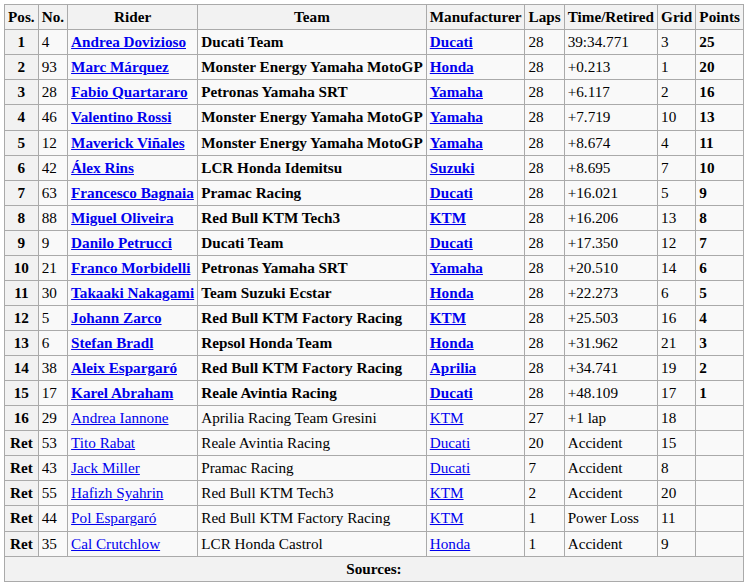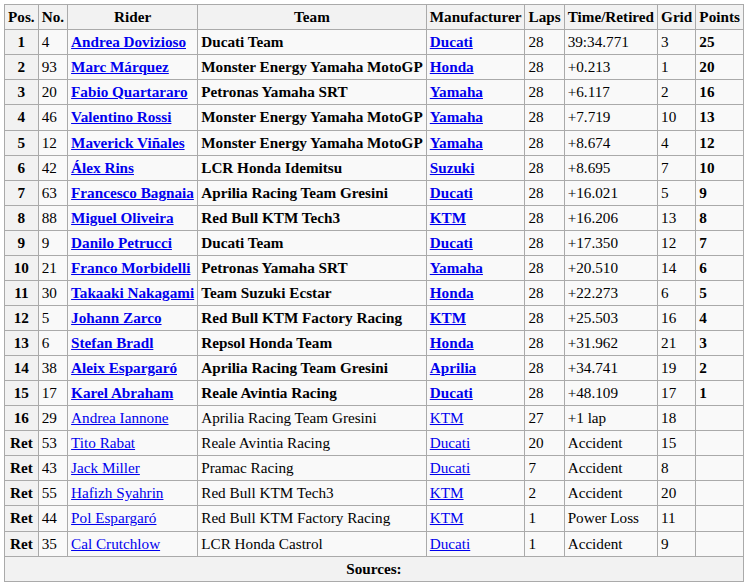 <table class="wikitable" style="font-size: 95%;">
 <tr>
 <th>Pos.</th>
 <th>No.</th>
 <th>Rider</th>
 <th>Team</th>
 <th>Manufacturer</th>
 <th>Laps</th>
 <th>Time/Retired</th>
 <th>Grid</th>
 <th>Points</th>
 </tr>
 <tr>
 <th>1</th>
 <td>4</td>
 <td> <strong><a href='#'>Andrea Dovizioso</a></strong></td>
 <td><strong>Ducati Team</strong></td>
 <td><strong><a href='#'>Ducati</a></strong></td>
 <td>28</td>
 <td>39:34.771</td>
 <td>3</td>
 <td><strong>25</strong></td>
 </tr>
 <tr>
 <th>2</th>
 <td>93</td>
 <td> <strong><a href='#'>Marc Márquez</a></strong></td>
 <td><strong>Monster Energy Yamaha MotoGP</strong></td>
 <td><strong><a href='#'>Honda</a></strong></td>
 <td>28</td>
 <td>+0.213</td>
 <td>1</td>
 <td><strong>20</strong></td>
 </tr>
 <tr>
 <th>3</th>
-<td>28</td>
+<td>20</td>
 <td> <strong><a href='#'>Fabio Quartararo</a></strong></td>
 <td><strong>Petronas Yamaha SRT</strong></td>
 <td><strong><a href='#'>Yamaha</a></strong></td>
 <td>28</td>
 <td>+6.117</td>
 <td>2</td>
 <td><strong>16</strong></td>
 </tr>
 <tr>
 <th>4</th>
 <td>46</td>
 <td> <strong><a href='#'>Valentino Rossi</a></strong></td>
 <td><strong>Monster Energy Yamaha MotoGP</strong></td>
 <td><strong><a href='#'>Yamaha</a></strong></td>
 <td>28</td>
 <td>+7.719</td>
 <td>10</td>
 <td><strong>13</strong></td>
 </tr>
 <tr>
 <th>5</th>
 <td>12</td>
 <td> <strong><a href='#'>Maverick Viñales</a></strong></td>
 <td><strong>Monster Energy Yamaha MotoGP</strong></td>
 <td><strong><a href='#'>Yamaha</a></strong></td>
 <td>28</td>
 <td>+8.674</td>
 <td>4</td>
-<td><strong>11</strong></td>
+<td><strong>12</strong></td>
 </tr>
 <tr>
 <th>6</th>
 <td>42</td>
 <td> <strong><a href='#'>Álex Rins</a></strong></td>
 <td><strong>LCR Honda Idemitsu</strong></td>
 <td><strong><a href='#'>Suzuki</a></strong></td>
 <td>28</td>
 <td>+8.695</td>
 <td>7</td>
 <td><strong>10</strong></td>
 </tr>
 <tr>
 <th>7</th>
 <td>63</td>
 <td> <strong><a href='#'>Francesco Bagnaia</a></strong></td>
-<td><strong>Pramac Racing</strong></td>
+<td><strong>Aprilia Racing Team Gresini</strong></td>
 <td><strong><a href='#'>Ducati</a></strong></td>
 <td>28</td>
 <td>+16.021</td>
 <td>5</td>
 <td><strong>9</strong></td>
 </tr>
 <tr>
 <th>8</th>
 <td>88</td>
 <td> <strong><a href='#'>Miguel Oliveira</a></strong></td>
 <td><strong>Red Bull KTM Tech3</strong></td>
 <td><strong><a href='#'>KTM</a></strong></td>
 <td>28</td>
 <td>+16.206</td>
 <td>13</td>
 <td><strong>8</strong></td>
 </tr>
 <tr>
 <th>9</th>
 <td>9</td>
 <td> <strong><a href='#'>Danilo Petrucci</a></strong></td>
 <td><strong>Ducati Team</strong></td>
 <td><strong><a href='#'>Ducati</a></strong></td>
 <td>28</td>
 <td>+17.350</td>
 <td>12</td>
 <td><strong>7</strong></td>
 </tr>
 <tr>
 <th>10</th>
 <td>21</td>
 <td> <strong><a href='#'>Franco Morbidelli</a></strong></td>
 <td><strong>Petronas Yamaha SRT</strong></td>
 <td><strong><a href='#'>Yamaha</a></strong></td>
 <td>28</td>
 <td>+20.510</td>
 <td>14</td>
 <td><strong>6</strong></td>
 </tr>
 <tr>
 <th>11</th>
 <td>30</td>
 <td> <strong><a href='#'>Takaaki Nakagami</a></strong></td>
 <td><strong>Team Suzuki Ecstar</strong></td>
 <td><strong><a href='#'>Honda</a></strong></td>
 <td>28</td>
 <td>+22.273</td>
 <td>6</td>
 <td><strong>5</strong></td>
 </tr>
 <tr>
 <th>12</th>
 <td>5</td>
 <td> <strong><a href='#'>Johann Zarco</a></strong></td>
 <td><strong>Red Bull KTM Factory Racing</strong></td>
 <td><strong><a href='#'>KTM</a></strong></td>
 <td>28</td>
 <td>+25.503</td>
 <td>16</td>
 <td><strong>4</strong></td>
 </tr>
 <tr>
 <th>13</th>
 <td>6</td>
 <td> <strong><a href='#'>Stefan Bradl</a></strong></td>
 <td><strong>Repsol Honda Team</strong></td>
 <td><strong><a href='#'>Honda</a></strong></td>
 <td>28</td>
 <td>+31.962</td>
 <td>21</td>
 <td><strong>3</strong></td>
 </tr>
 <tr>
 <th>14</th>
 <td>38</td>
 <td> <strong><a href='#'>Aleix Espargaró</a></strong></td>
-<td><strong>Red Bull KTM Factory Racing</strong></td>
+<td><strong>Aprilia Racing Team Gresini</strong></td>
 <td><strong><a href='#'>Aprilia</a></strong></td>
 <td>28</td>
 <td>+34.741</td>
 <td>19</td>
 <td><strong>2</strong></td>
 </tr>
 <tr>
 <th>15</th>
 <td>17</td>
 <td> <strong><a href='#'>Karel Abraham</a></strong></td>
 <td><strong>Reale Avintia Racing</strong></td>
 <td><strong><a href='#'>Ducati</a></strong></td>
 <td>28</td>
 <td>+48.109</td>
 <td>17</td>
 <td><strong>1</strong></td>
 </tr>
 <tr>
 <th>16</th>
 <td>29</td>
 <td> <a href='#'>Andrea Iannone</a></td>
 <td>Aprilia Racing Team Gresini</td>
 <td><a href='#'>KTM</a></td>
 <td>27</td>
 <td>+1 lap</td>
 <td>18</td>
 <td></td>
 </tr>
 <tr>
 <th>Ret</th>
 <td>53</td>
 <td> <a href='#'>Tito Rabat</a></td>
 <td>Reale Avintia Racing</td>
 <td><a href='#'>Ducati</a></td>
 <td>20</td>
 <td>Accident</td>
 <td>15</td>
 <td></td>
 </tr>
 <tr>
 <th>Ret</th>
 <td>43</td>
 <td> <a href='#'>Jack Miller</a></td>
 <td>Pramac Racing</td>
 <td><a href='#'>Ducati</a></td>
 <td>7</td>
 <td>Accident</td>
 <td>8</td>
 <td></td>
 </tr>
 <tr>
 <th>Ret</th>
 <td>55</td>
 <td> <a href='#'>Hafizh Syahrin</a></td>
 <td>Red Bull KTM Tech3</td>
 <td><a href='#'>KTM</a></td>
 <td>2</td>
 <td>Accident</td>
 <td>20</td>
 <td></td>
 </tr>
 <tr>
 <th>Ret</th>
 <td>44</td>
 <td> <a href='#'>Pol Espargaró</a></td>
 <td>Red Bull KTM Factory Racing</td>
 <td><a href='#'>KTM</a></td>
 <td>1</td>
 <td>Power Loss</td>
 <td>11</td>
 <td></td>
 </tr>
 <tr>
 <th>Ret</th>
 <td>35</td>
 <td> <a href='#'>Cal Crutchlow</a></td>
 <td>LCR Honda Castrol</td>
-<td><a href='#'>Honda</a></td>
+<td><a href='#'>Ducati</a></td>
 <td>1</td>
 <td>Accident</td>
 <td>9</td>
 <td></td>
 </tr>
 <tr>
 <th colspan=9>Sources: </th>
 </tr>
 </table>
